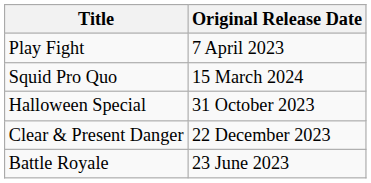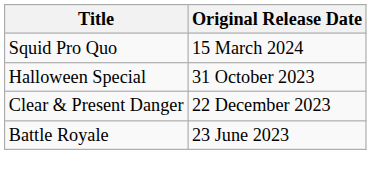 <table class="wikitable">
 <tr>
 <th>Title</th>
 <th>Original Release Date</th>
-</tr>
-<tr>
-<td>Play Fight</td>
-<td>7 April 2023</td>
 </tr>
 <tr>
 <td>Squid Pro Quo</td>
 <td>15 March 2024</td>
 </tr>
 <tr>
 <td>Halloween Special</td>
 <td>31 October 2023</td>
 </tr>
 <tr>
 <td>Clear & Present Danger</td>
 <td>22 December 2023</td>
 </tr>
 <tr>
 <td>Battle Royale</td>
 <td>23 June 2023</td>
 </tr>
 </table>
